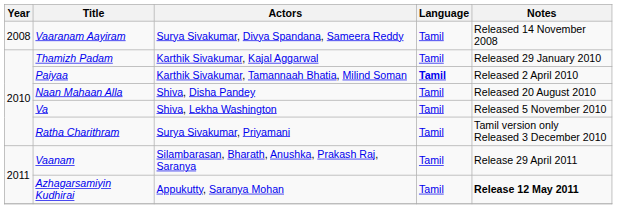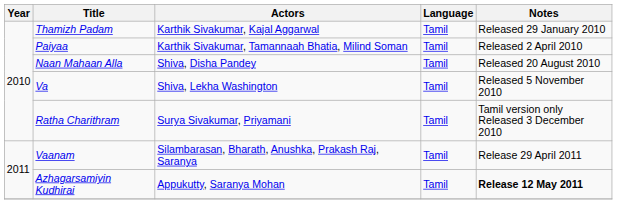 <table class="wikitable" style="font-size: 95%;">
 <tr>
 <th>Year</th>
 <th>Title</th>
 <th>Actors</th>
 <th>Language</th>
 <th>Notes</th>
-</tr>
-<tr>
-<td rowspan="1">2008</td>
-<td><em><a href='#'>Vaaranam Aayiram</a></em></td>
-<td><a href='#'>Surya Sivakumar</a>, <a href='#'>Divya Spandana</a>, <a href='#'>Sameera Reddy</a></td>
-<td><a href='#'>Tamil</a></td>
-<td>Released 14 November 2008</td>
 </tr>
 <tr>
 <td rowspan="5">2010</td>
 <td><em><a href='#'>Thamizh Padam</a></em></td>
 <td><a href='#'>Karthik Sivakumar</a>, <a href='#'>Kajal Aggarwal</a></td>
 <td><a href='#'>Tamil</a></td>
 <td>Released 29 January 2010</td>
 </tr>
 <tr>
 <td><em><a href='#'>Paiyaa</a></em></td>
 <td><a href='#'>Karthik Sivakumar</a>, <a href='#'>Tamannaah Bhatia</a>, <a href='#'>Milind Soman</a></td>
-<td><strong><a href='#'>Tamil</a></strong></td>
+<td><a href='#'>Tamil</a></td>
 <td>Released 2 April 2010</td>
 </tr>
 <tr>
 <td><em><a href='#'>Naan Mahaan Alla</a></em></td>
 <td><a href='#'>Shiva</a>, <a href='#'>Disha Pandey</a></td>
 <td><a href='#'>Tamil</a></td>
 <td>Released 20 August 2010</td>
 </tr>
 <tr>
 <td><em><a href='#'>Va</a></em></td>
 <td><a href='#'>Shiva</a>, <a href='#'>Lekha Washington</a></td>
 <td><a href='#'>Tamil</a></td>
 <td>Released 5 November 2010</td>
 </tr>
 <tr>
 <td><em><a href='#'>Ratha Charithram</a></em></td>
 <td><a href='#'>Surya Sivakumar</a>, <a href='#'>Priyamani</a></td>
 <td><a href='#'>Tamil</a></td>
 <td>Tamil version only<br>Released 3 December 2010</td>
 </tr>
 <tr>
 <td rowspan="2">2011</td>
 <td><em><a href='#'>Vaanam</a></em></td>
 <td><a href='#'>Silambarasan</a>, <a href='#'>Bharath</a>, <a href='#'>Anushka</a>, <a href='#'>Prakash Raj</a>, <a href='#'>Saranya</a></td>
 <td><a href='#'>Tamil</a></td>
 <td>Release 29 April 2011</td>
 </tr>
 <tr>
 <td><em><a href='#'>Azhagarsamiyin Kudhirai</a></em></td>
 <td><a href='#'>Appukutty</a>, <a href='#'>Saranya Mohan</a></td>
 <td><a href='#'>Tamil</a></td>
 <td><strong>Release 12 May 2011</strong></td>
 </tr>
 <tr>
 </tr>
 </table>
